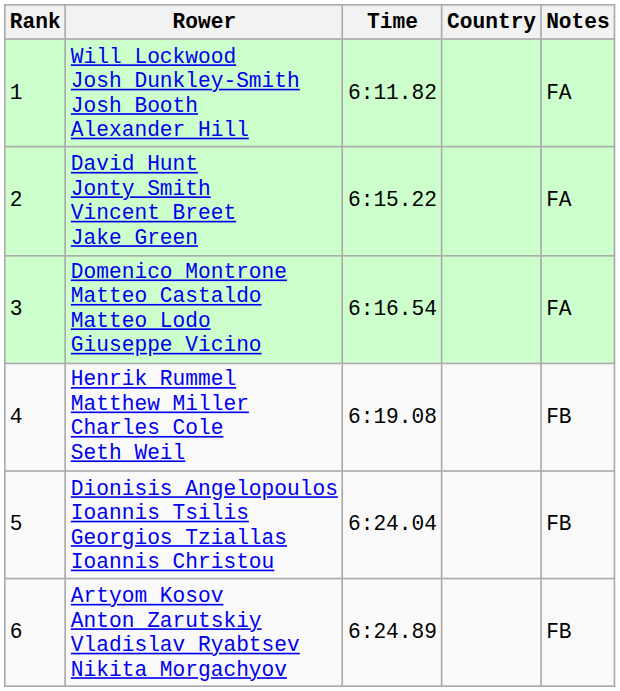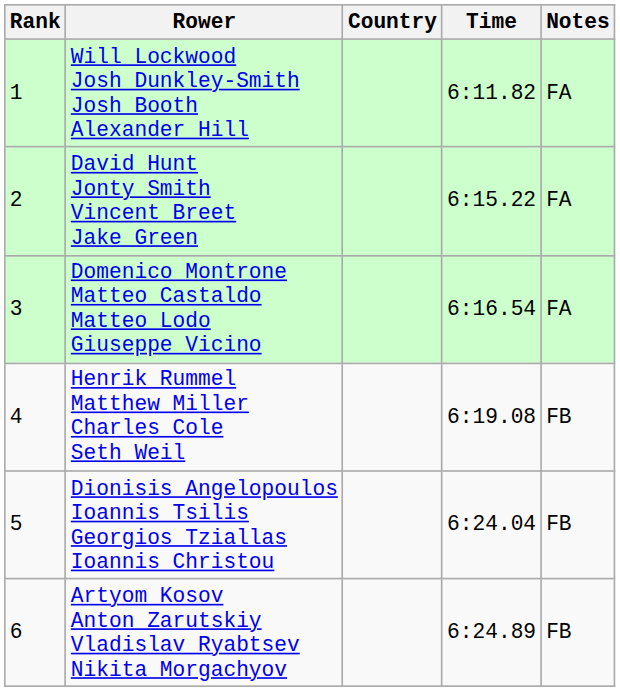 <table class="wikitable">
 <tr>
 <th>Rank</th>
 <th>Rower</th>
+<th>Country</th>
 <th>Time</th>
-<th>Country</th>
 <th>Notes</th>
 </tr>
 <tr bgcolor=ccffcc>
 <td>1</td>
 <td><a href='#'>Will Lockwood</a><br><a href='#'>Josh Dunkley-Smith</a><br><a href='#'>Josh Booth</a><br><a href='#'>Alexander Hill</a></td>
+<td></td>
 <td>6:11.82</td>
-<td></td>
 <td>FA</td>
 </tr>
 <tr bgcolor=ccffcc>
 <td>2</td>
 <td><a href='#'>David Hunt</a><br><a href='#'>Jonty Smith</a><br><a href='#'>Vincent Breet</a><br><a href='#'>Jake Green</a></td>
+<td></td>
 <td>6:15.22</td>
-<td></td>
 <td>FA</td>
 </tr>
 <tr bgcolor=ccffcc>
 <td>3</td>
 <td><a href='#'>Domenico Montrone</a><br><a href='#'>Matteo Castaldo</a><br><a href='#'>Matteo Lodo</a><br><a href='#'>Giuseppe Vicino</a></td>
+<td></td>
 <td>6:16.54</td>
-<td></td>
 <td>FA</td>
 </tr>
 <tr>
 <td>4</td>
 <td><a href='#'>Henrik Rummel</a><br><a href='#'>Matthew Miller</a><br><a href='#'>Charles Cole</a><br><a href='#'>Seth Weil</a></td>
+<td></td>
 <td>6:19.08</td>
-<td></td>
 <td>FB</td>
 </tr>
 <tr>
 <td>5</td>
 <td><a href='#'>Dionisis Angelopoulos</a><br><a href='#'>Ioannis Tsilis</a><br><a href='#'>Georgios Tziallas</a><br><a href='#'>Ioannis Christou</a></td>
+<td></td>
 <td>6:24.04</td>
-<td></td>
 <td>FB</td>
 </tr>
 <tr>
 <td>6</td>
 <td><a href='#'>Artyom Kosov</a><br><a href='#'>Anton Zarutskiy</a><br><a href='#'>Vladislav Ryabtsev</a><br><a href='#'>Nikita Morgachyov</a></td>
+<td></td>
 <td>6:24.89</td>
-<td></td>
 <td>FB</td>
 </tr>
 </table>
